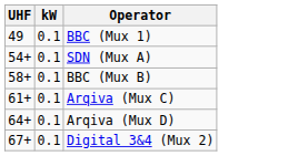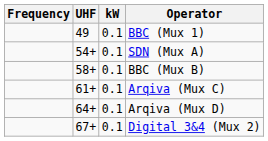 <table class="wikitable sortable">
 <tr>
+<th>Frequency</th>
 <th>UHF</th>
 <th>kW</th>
 <th>Operator</th>
 </tr>
 <tr>
+<td></td>
 <td>49</td>
 <td>0.1</td>
 <td><a href='#'>BBC</a> (Mux 1)</td>
 </tr>
 <tr>
+<td></td>
 <td>54+</td>
 <td>0.1</td>
 <td><a href='#'>SDN</a> (Mux A)</td>
 </tr>
 <tr>
+<td></td>
 <td>58+</td>
 <td>0.1</td>
 <td>BBC (Mux B)</td>
 </tr>
 <tr>
+<td></td>
 <td>61+</td>
 <td>0.1</td>
 <td><a href='#'>Arqiva</a> (Mux C)</td>
 </tr>
 <tr>
+<td></td>
 <td>64+</td>
 <td>0.1</td>
 <td>Arqiva (Mux D)</td>
 </tr>
 <tr>
+<td></td>
 <td>67+</td>
 <td>0.1</td>
 <td><a href='#'>Digital 3&4</a> (Mux 2)</td>
 </tr>
 </table>
